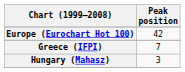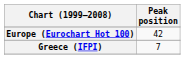 <table class="wikitable sortable plainrowheaders" style="text-align:center">
 <tr>
 <th>Chart (1999–2008)</th>
 <th>Peak<br>position</th>
 </tr>
 <tr>
 </tr>
 <tr>
 </tr>
 <tr>
 </tr>
 <tr>
 </tr>
 <tr>
 <th scope="row">Europe (<a href='#'>Eurochart Hot 100</a>)</th>
 <td>42</td>
 </tr>
 <tr>
 </tr>
 <tr>
 </tr>
 <tr>
 <th scope="row">Greece (<a href='#'>IFPI</a>)</th>
 <td>7</td>
 </tr>
 <tr>
-<th scope="row">Hungary (<a href='#'>Mahasz</a>)</th>
-<td>3</td>
-</tr>
-<tr>
 </tr>
 <tr>
 </tr>
 <tr>
 </tr>
 <tr>
 </tr>
 <tr>
 </tr>
 <tr>
 </tr>
 <tr>
 </tr>
 <tr>
 </tr>
 <tr>
 </tr>
 <tr>
 </tr>
 <tr>
 </tr>
 </table>
